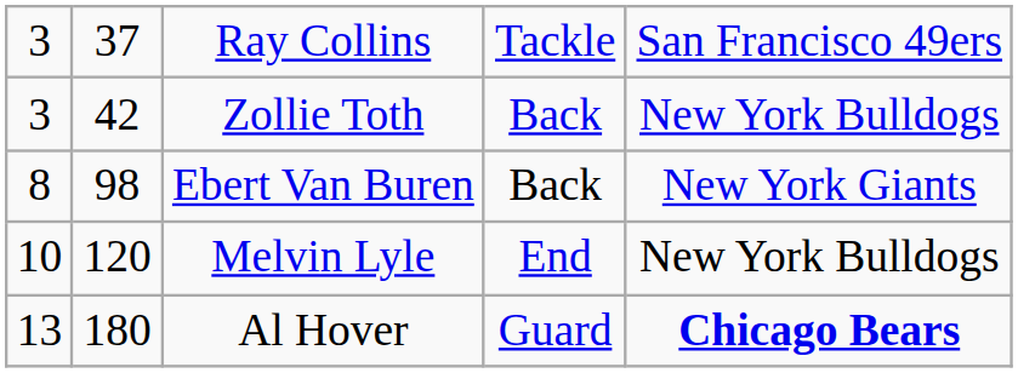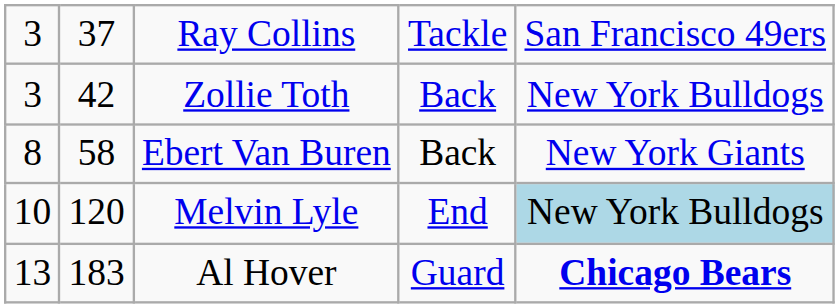 <table class="wikitable" style="text-align:center">
 <tr>
 <td>3</td>
 <td>37</td>
 <td><a href='#'>Ray Collins</a></td>
 <td><a href='#'>Tackle</a></td>
 <td><a href='#'>San Francisco 49ers</a></td>
 </tr>
 <tr>
 <td>3</td>
 <td>42</td>
 <td><a href='#'>Zollie Toth</a></td>
 <td><a href='#'>Back</a></td>
 <td><a href='#'>New York Bulldogs</a></td>
 </tr>
 <tr>
 <td>8</td>
-<td>98</td>
+<td>58</td>
 <td><a href='#'>Ebert Van Buren</a></td>
 <td>Back</td>
 <td><a href='#'>New York Giants</a></td>
 </tr>
 <tr>
 <td>10</td>
 <td>120</td>
 <td><a href='#'>Melvin Lyle</a></td>
 <td><a href='#'>End</a></td>
-<td>New York Bulldogs</td>
+<td style="background: lightblue;">New York Bulldogs</td>
 </tr>
 <tr>
 <td>13</td>
-<td>180</td>
+<td>183</td>
 <td>Al Hover</td>
 <td><a href='#'>Guard</a></td>
 <td><strong><a href='#'>Chicago Bears</a></strong></td>
 </tr>
 </table>
